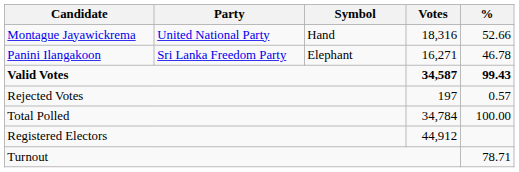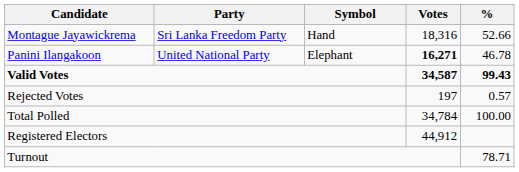 <table class="wikitable" border="1" style="text-align:right;">
 <tr>
 <th align=left width="180">Candidate</th>
 <th align=left width="180">Party</th>
 <th align=left width="120">Symbol</th>
 <th align=left width="60">Votes</th>
 <th align=left width="60">%</th>
 </tr>
 <tr>
 <td align=left><a href='#'>Montague Jayawickrema</a></td>
-<td align=left><a href='#'>United National Party</a></td>
+<td align=left><a href='#'>Sri Lanka Freedom Party</a></td>
 <td align=left>Hand</td>
 <td align=right>18,316</td>
 <td align=right>52.66</td>
 </tr>
 <tr>
 <td align=left><a href='#'>Panini Ilangakoon</a></td>
-<td align=left><a href='#'>Sri Lanka Freedom Party</a></td>
+<td align=left><a href='#'>United National Party</a></td>
 <td align=left>Elephant</td>
-<td align=right>16,271</td>
+<td align=right><strong>16,271</strong></td>
 <td align=right>46.78</td>
 </tr>
 <tr>
 <td align=left colspan=3><strong>Valid Votes</strong></td>
 <td align=right><strong>34,587</strong></td>
 <td align=right><strong>99.43</strong></td>
 </tr>
 <tr>
 <td align=left colspan=3>Rejected Votes</td>
 <td align=right>197</td>
 <td align=right>0.57</td>
 </tr>
 <tr>
 <td align=left colspan=3>Total Polled</td>
 <td align=right>34,784</td>
 <td align=right>100.00</td>
 </tr>
 <tr>
 <td align=left colspan=3>Registered Electors</td>
 <td align=right>44,912</td>
 <td></td>
 </tr>
 <tr>
 <td align=left colspan=4>Turnout</td>
 <td align=right>78.71</td>
 </tr>
 </table>
